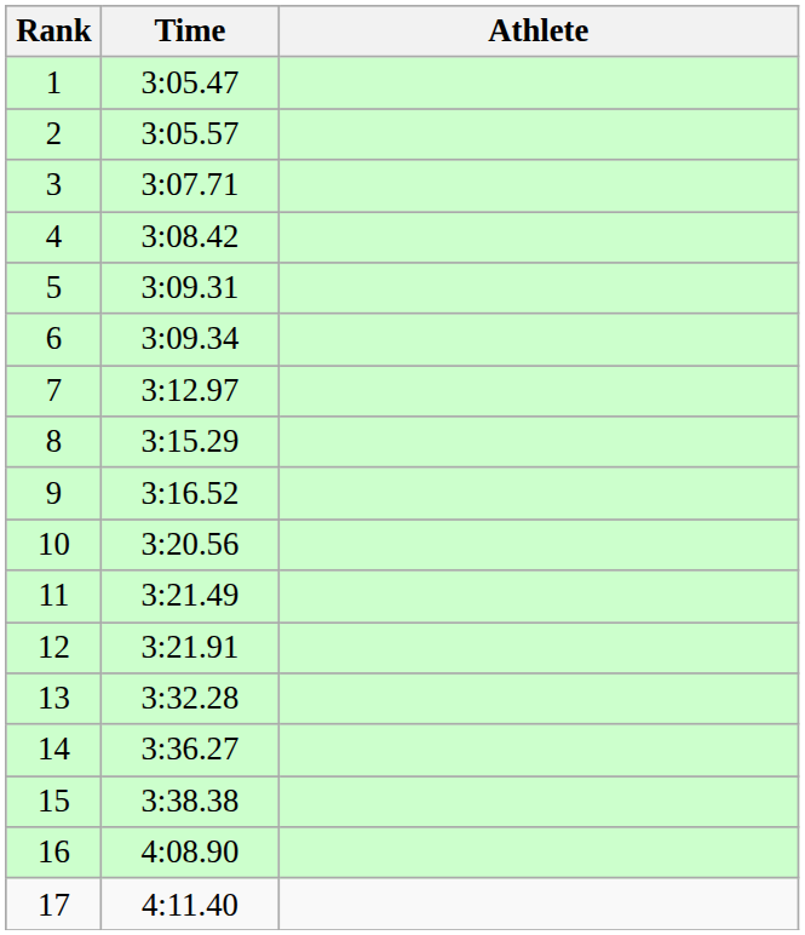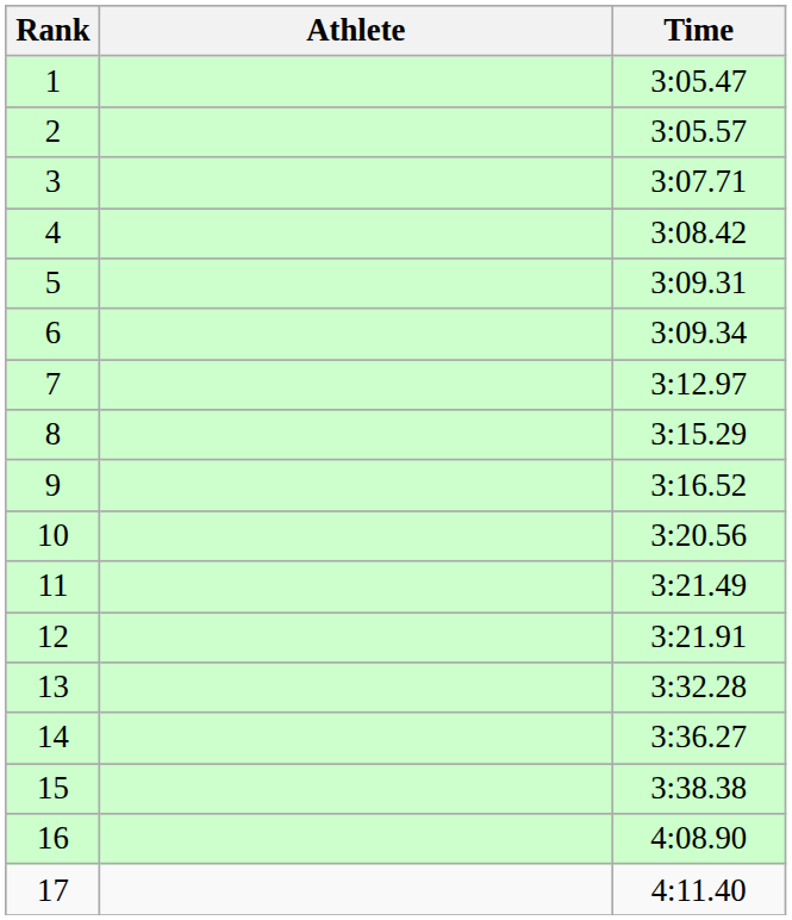 <table class=wikitable style="text-align:center">
 <tr>
 <th width=40>Rank</th>
+<th width=250>Athlete</th>
 <th width=80>Time</th>
-<th width=250>Athlete</th>
 </tr>
 <tr bgcolor="ccffcc">
 <td>1</td>
+<td align=left></td>
 <td>3:05.47</td>
-<td align=left></td>
 </tr>
 <tr bgcolor="ccffcc">
 <td>2</td>
+<td align=left></td>
 <td>3:05.57</td>
-<td align=left></td>
 </tr>
 <tr bgcolor="ccffcc">
 <td>3</td>
+<td align=left></td>
 <td>3:07.71</td>
-<td align=left></td>
 </tr>
 <tr bgcolor="ccffcc">
 <td>4</td>
+<td align=left></td>
 <td>3:08.42</td>
-<td align=left></td>
 </tr>
 <tr bgcolor="ccffcc">
 <td>5</td>
+<td align=left></td>
 <td>3:09.31</td>
-<td align=left></td>
 </tr>
 <tr bgcolor="ccffcc">
 <td>6</td>
+<td align=left></td>
 <td>3:09.34</td>
-<td align=left></td>
 </tr>
 <tr bgcolor="ccffcc">
 <td>7</td>
+<td align=left></td>
 <td>3:12.97</td>
-<td align=left></td>
 </tr>
 <tr bgcolor="ccffcc">
 <td>8</td>
+<td align=left></td>
 <td>3:15.29</td>
-<td align=left></td>
 </tr>
 <tr bgcolor="ccffcc">
 <td>9</td>
+<td align=left></td>
 <td>3:16.52</td>
-<td align=left></td>
 </tr>
 <tr bgcolor="ccffcc">
 <td>10</td>
+<td align=left></td>
 <td>3:20.56</td>
-<td align=left></td>
 </tr>
 <tr bgcolor="ccffcc">
 <td>11</td>
+<td align=left></td>
 <td>3:21.49</td>
-<td align=left></td>
 </tr>
 <tr bgcolor="ccffcc">
 <td>12</td>
+<td align=left></td>
 <td>3:21.91</td>
-<td align=left></td>
 </tr>
 <tr bgcolor="ccffcc">
 <td>13</td>
+<td align=left></td>
 <td>3:32.28</td>
-<td align=left></td>
 </tr>
 <tr bgcolor="ccffcc">
 <td>14</td>
+<td align=left></td>
 <td>3:36.27</td>
-<td align=left></td>
 </tr>
 <tr bgcolor="ccffcc">
 <td>15</td>
+<td align=left></td>
 <td>3:38.38</td>
-<td align=left></td>
 </tr>
 <tr bgcolor="ccffcc">
 <td>16</td>
+<td align=left></td>
 <td>4:08.90</td>
-<td align=left></td>
 </tr>
 <tr>
 <td>17</td>
+<td align=left></td>
 <td>4:11.40</td>
-<td align=left></td>
 </tr>
 </table>
